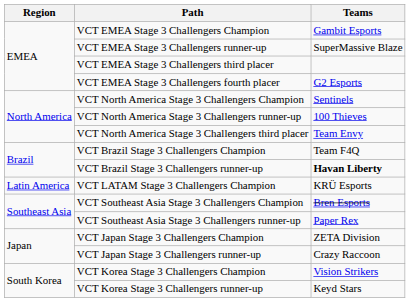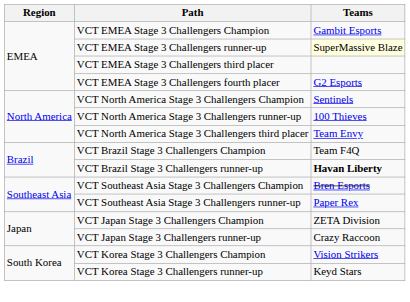 <table class="wikitable">
 <tr>
 <th>Region</th>
 <th>Path</th>
 <th>Teams</th>
 </tr>
 <tr>
 <td rowspan=4>EMEA</td>
 <td>VCT EMEA Stage 3 Challengers Champion</td>
 <td><a href='#'>Gambit Esports</a></td>
 </tr>
 <tr>
 <td>VCT EMEA Stage 3 Challengers runner-up</td>
-<td>SuperMassive Blaze</td>
+<td style="background: lightyellow;">SuperMassive Blaze</td>
 </tr>
 <tr>
 <td>VCT EMEA Stage 3 Challengers third placer</td>
 <td></td>
 </tr>
 <tr>
 <td>VCT EMEA Stage 3 Challengers fourth placer</td>
 <td><a href='#'>G2 Esports</a></td>
 </tr>
 <tr>
 <td rowspan=3><a href='#'>North America</a></td>
 <td>VCT North America Stage 3 Challengers Champion</td>
 <td><a href='#'>Sentinels</a></td>
 </tr>
 <tr>
 <td>VCT North America Stage 3 Challengers runner-up</td>
 <td><a href='#'>100 Thieves</a></td>
 </tr>
 <tr>
 <td>VCT North America Stage 3 Challengers third placer</td>
 <td><a href='#'>Team Envy</a></td>
 </tr>
 <tr>
 <td rowspan=2><a href='#'>Brazil</a></td>
 <td>VCT Brazil Stage 3 Challengers Champion</td>
 <td>Team F4Q</td>
 </tr>
 <tr>
 <td>VCT Brazil Stage 3 Challengers runner-up</td>
 <td><strong>Havan Liberty</strong></td>
 </tr>
 <tr>
-<td><a href='#'>Latin America</a></td>
-<td>VCT LATAM Stage 3 Challengers Champion</td>
-<td>KRÜ Esports</td>
-</tr>
-<tr>
 <td rowspan=2><a href='#'>Southeast Asia</a></td>
 <td>VCT Southeast Asia Stage 3 Challengers Champion</td>
 <td><s><a href='#'>Bren Esports</a></s></td>
 </tr>
 <tr>
 <td>VCT Southeast Asia Stage 3 Challengers runner-up</td>
 <td><a href='#'>Paper Rex</a></td>
 </tr>
 <tr>
 <td rowspan=2>Japan</td>
 <td>VCT Japan Stage 3 Challengers Champion</td>
 <td>ZETA Division</td>
 </tr>
 <tr>
 <td>VCT Japan Stage 3 Challengers runner-up</td>
 <td>Crazy Raccoon</td>
 </tr>
 <tr>
 <td rowspan=2>South Korea</td>
 <td>VCT Korea Stage 3 Challengers Champion</td>
 <td><a href='#'>Vision Strikers</a></td>
 </tr>
 <tr>
 <td>VCT Korea Stage 3 Challengers runner-up</td>
 <td>Keyd Stars</td>
 </tr>
 </table>
